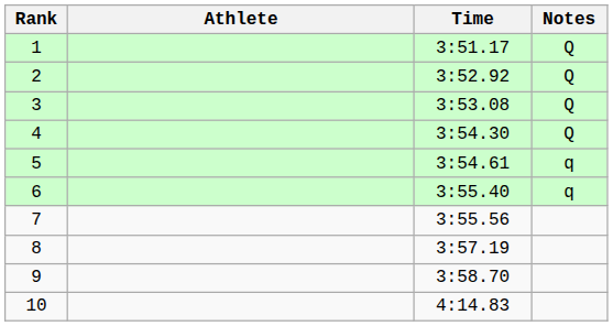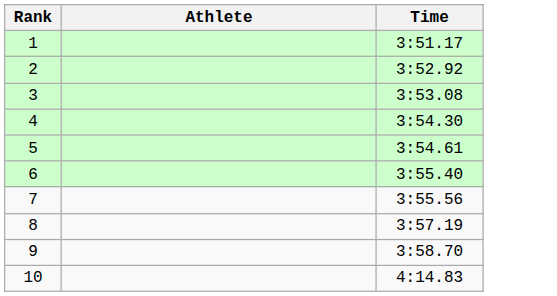 <table class="wikitable" style="text-align:center">
 <tr>
 <th width=40>Rank</th>
 <th width=250>Athlete</th>
 <th width=80>Time</th>
-<th width=50>Notes</th>
 </tr>
 <tr bgcolor=ccffcc>
 <td>1</td>
 <td align=left></td>
 <td>3:51.17</td>
-<td>Q</td>
 </tr>
 <tr bgcolor=ccffcc>
 <td>2</td>
 <td align=left></td>
 <td>3:52.92</td>
-<td>Q</td>
 </tr>
 <tr bgcolor=ccffcc>
 <td>3</td>
 <td align=left></td>
 <td>3:53.08</td>
-<td>Q</td>
 </tr>
 <tr bgcolor=ccffcc>
 <td>4</td>
 <td align=left></td>
 <td>3:54.30</td>
-<td>Q</td>
 </tr>
 <tr bgcolor=ccffcc>
 <td>5</td>
 <td align=left></td>
 <td>3:54.61</td>
-<td>q</td>
 </tr>
 <tr bgcolor=ccffcc>
 <td>6</td>
 <td align=left></td>
 <td>3:55.40</td>
-<td>q</td>
 </tr>
 <tr>
 <td>7</td>
 <td align=left></td>
 <td>3:55.56</td>
-<td></td>
 </tr>
 <tr>
 <td>8</td>
 <td align=left></td>
 <td>3:57.19</td>
-<td></td>
 </tr>
 <tr>
 <td>9</td>
 <td align=left></td>
 <td>3:58.70</td>
-<td></td>
 </tr>
 <tr>
 <td>10</td>
 <td align=left></td>
 <td>4:14.83</td>
-<td></td>
 </tr>
 </table>
